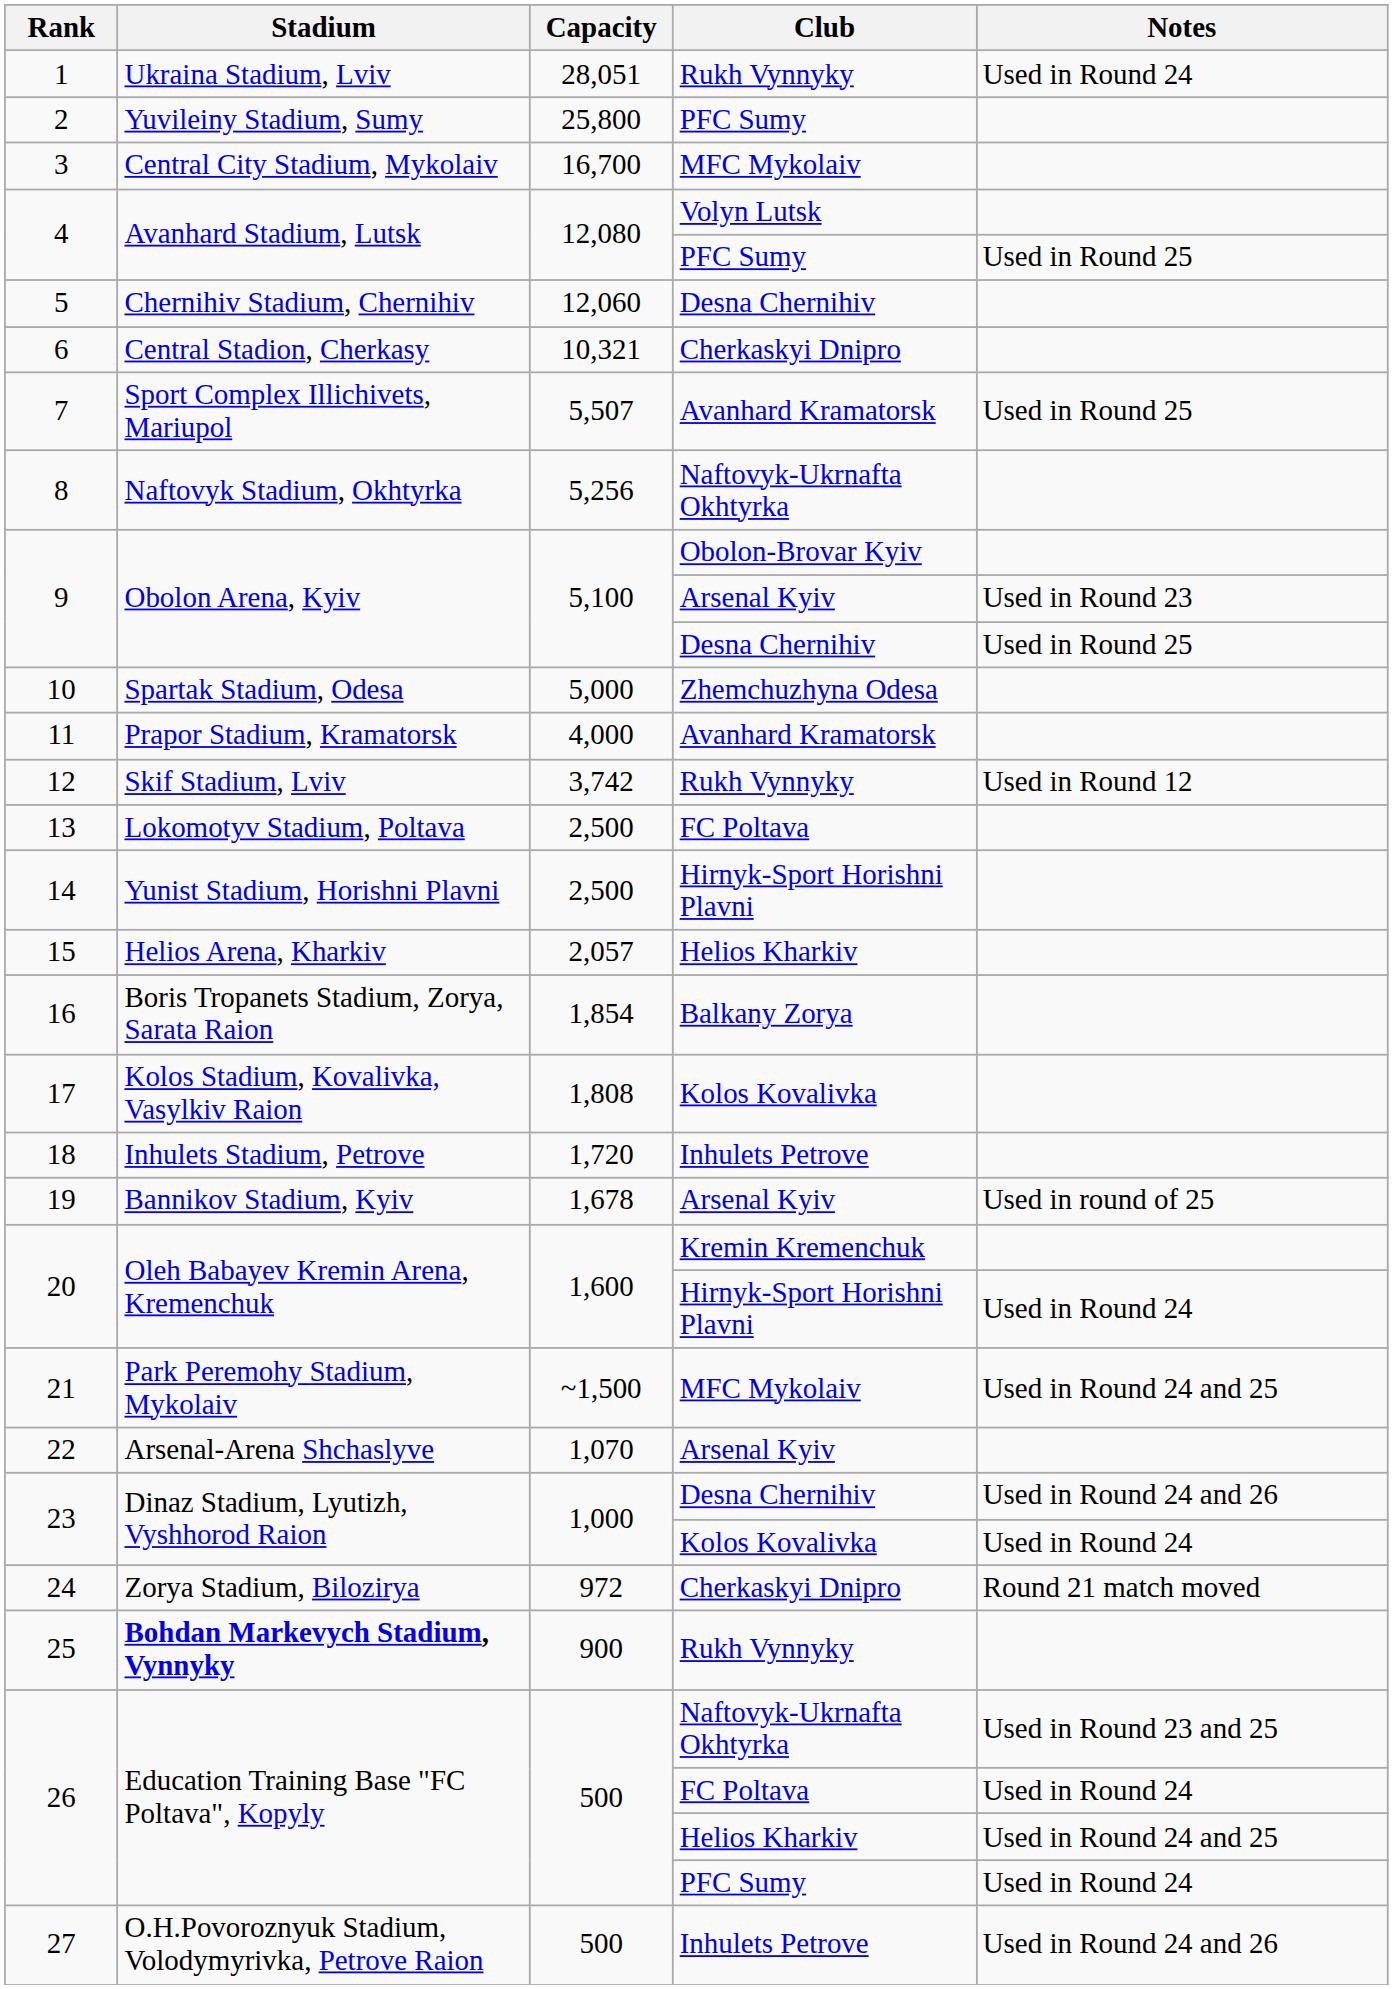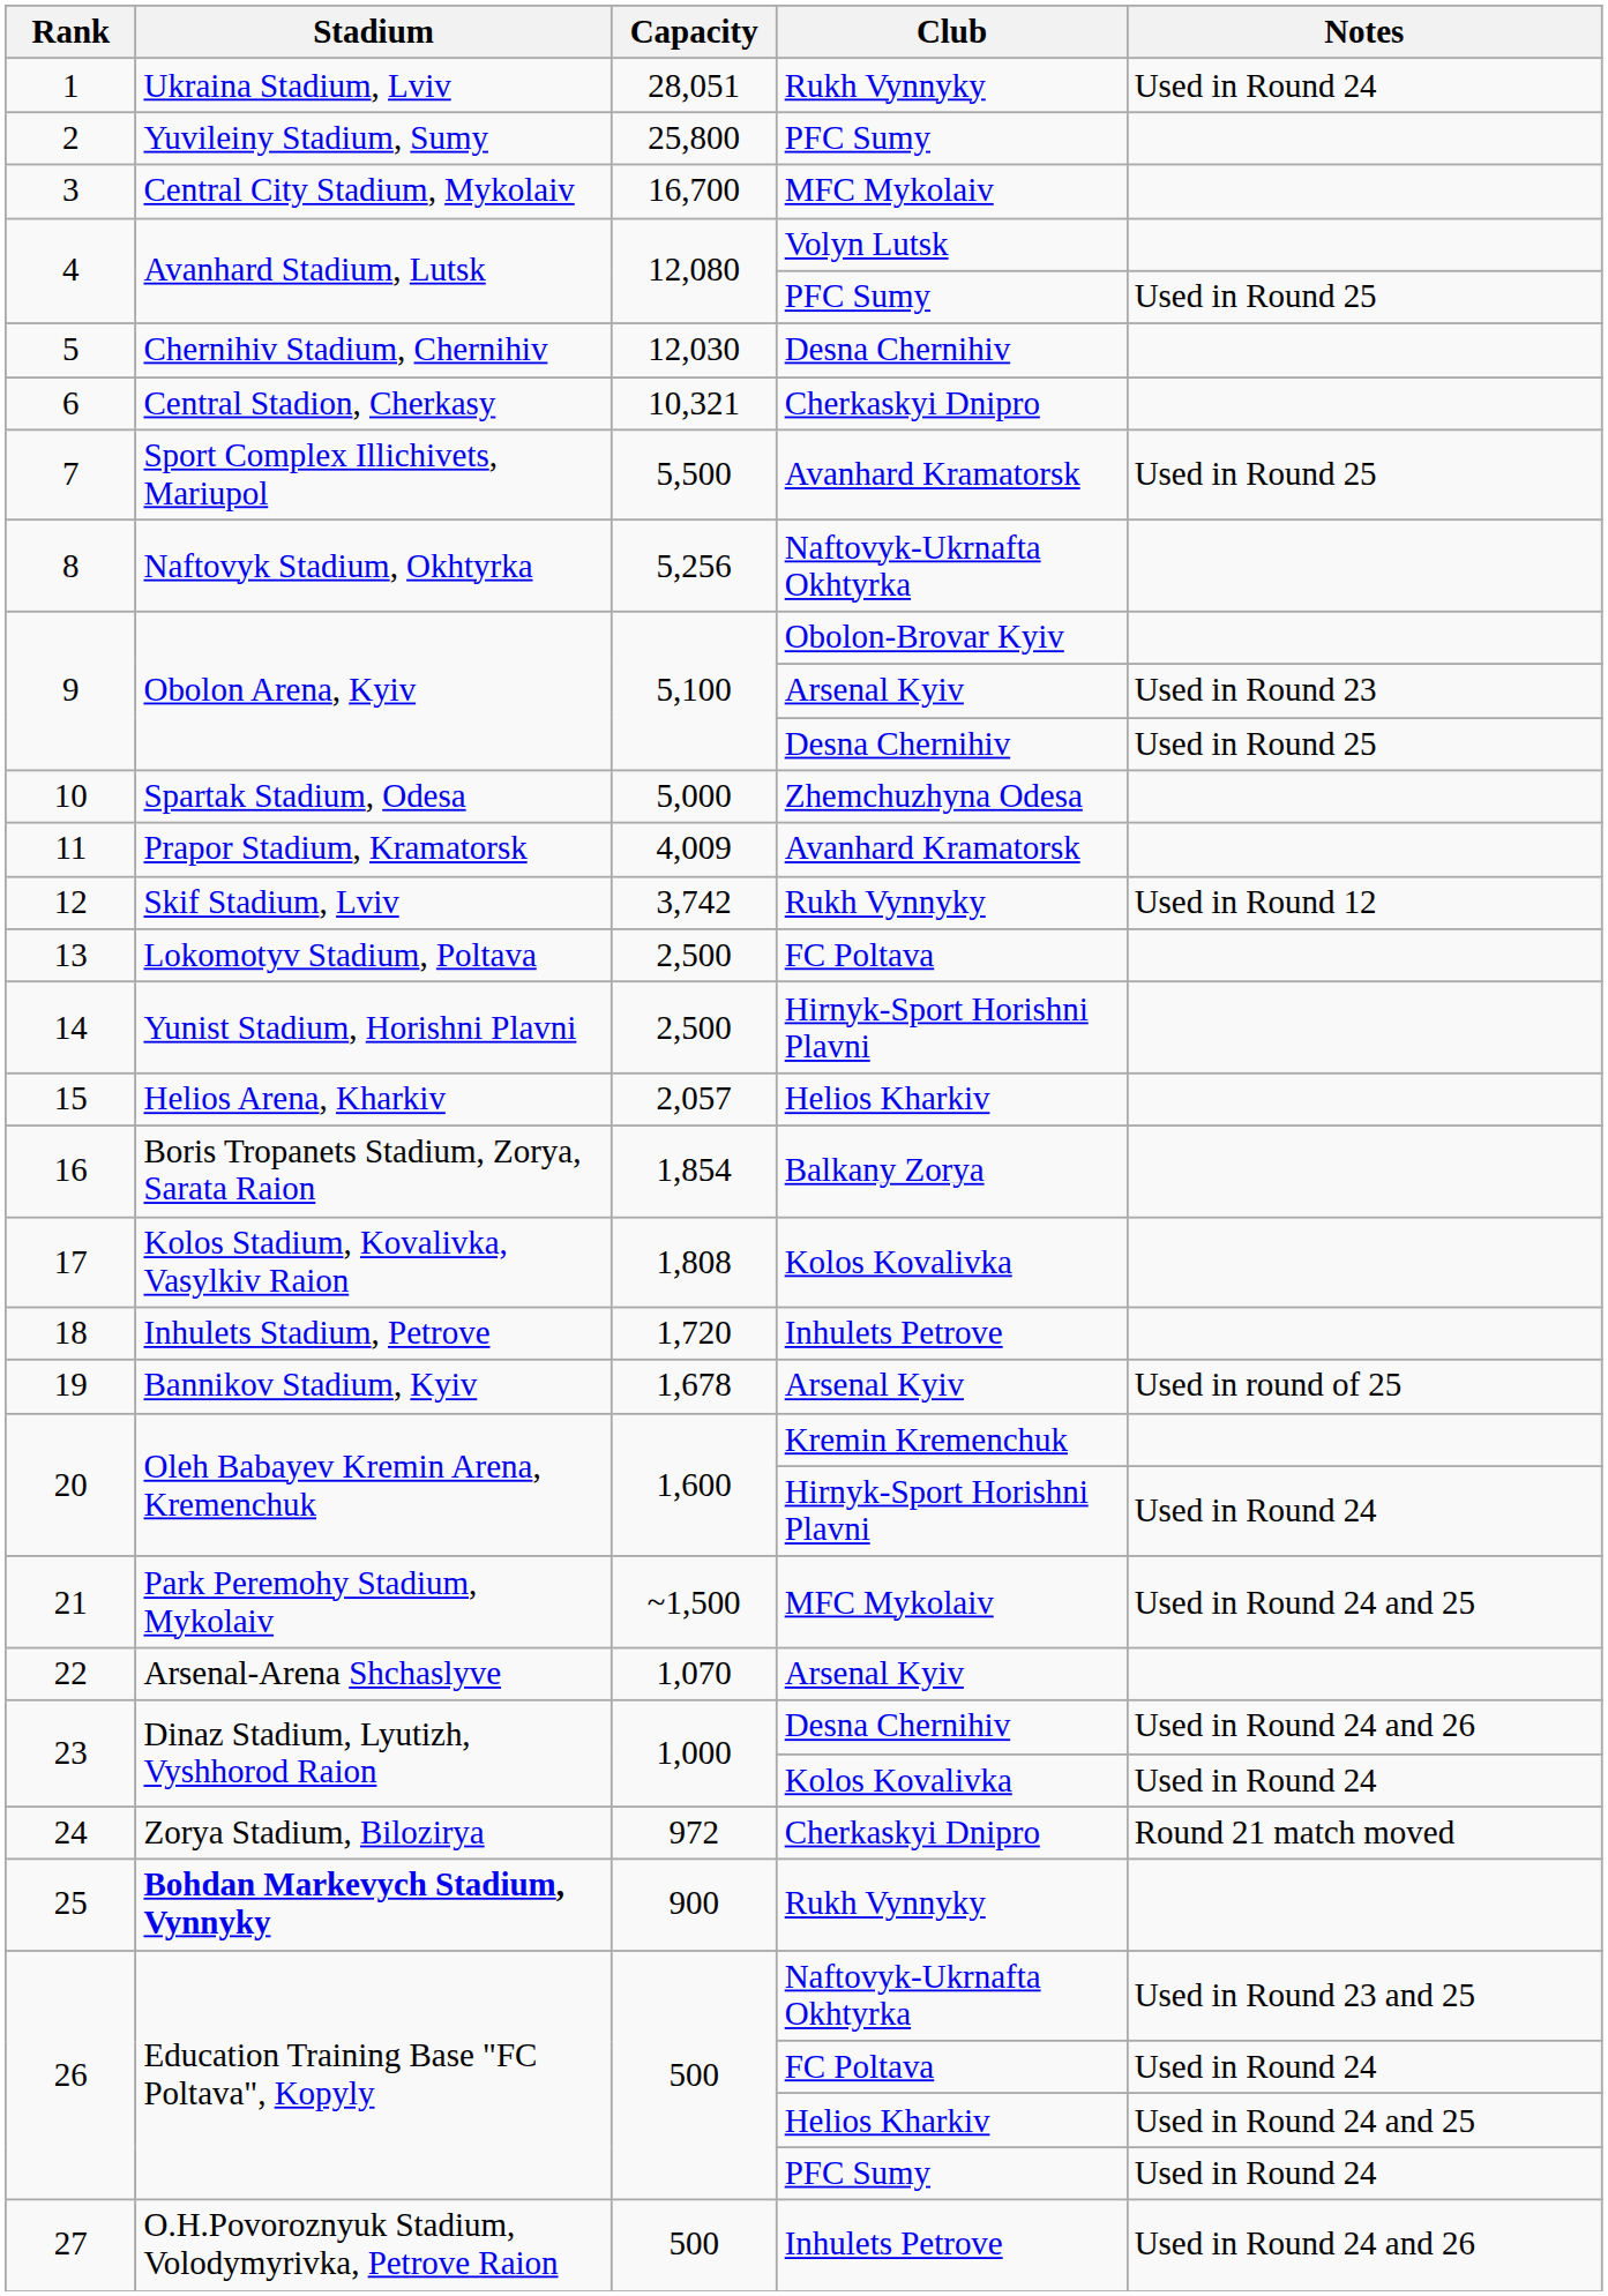 <table class="wikitable">
 <tr>
 <th width=55>Rank</th>
 <th width=220>Stadium</th>
 <th width=72>Capacity</th>
 <th width=160>Club</th>
 <th width=220>Notes</th>
 </tr>
 <tr>
 <td align=center>1</td>
 <td><a href='#'>Ukraina Stadium</a>, <a href='#'>Lviv</a></td>
 <td align=center>28,051</td>
 <td><a href='#'>Rukh Vynnyky</a></td>
 <td>Used in Round 24</td>
 </tr>
 <tr>
 <td align=center>2</td>
 <td><a href='#'>Yuvileiny Stadium</a>, <a href='#'>Sumy</a></td>
 <td align=center>25,800</td>
 <td><a href='#'>PFC Sumy</a></td>
 <td></td>
 </tr>
 <tr>
 <td align=center>3</td>
 <td><a href='#'>Central City Stadium</a>, <a href='#'>Mykolaiv</a></td>
 <td align=center>16,700</td>
 <td><a href='#'>MFC Mykolaiv</a></td>
 <td></td>
 </tr>
 <tr>
 <td align=center rowspan=2>4</td>
 <td rowspan=2><a href='#'>Avanhard Stadium</a>, <a href='#'>Lutsk</a></td>
 <td align=center rowspan=2>12,080</td>
 <td><a href='#'>Volyn Lutsk</a></td>
 <td></td>
 </tr>
 <tr>
 <td><a href='#'>PFC Sumy</a></td>
 <td>Used in Round 25</td>
 </tr>
 <tr>
 <td align=center>5</td>
 <td><a href='#'>Chernihiv Stadium</a>, <a href='#'>Chernihiv</a></td>
-<td align=center>12,060</td>
+<td align=center>12,030</td>
 <td><a href='#'>Desna Chernihiv</a></td>
 <td></td>
 </tr>
 <tr>
 <td align=center>6</td>
 <td><a href='#'>Central Stadion</a>, <a href='#'>Cherkasy</a></td>
 <td align=center>10,321</td>
 <td><a href='#'>Cherkaskyi Dnipro</a></td>
 <td></td>
 </tr>
 <tr>
 <td align=center>7</td>
 <td><a href='#'>Sport Complex Illichivets</a>, <a href='#'>Mariupol</a></td>
-<td align=center>5,507</td>
+<td align=center>5,500</td>
 <td><a href='#'>Avanhard Kramatorsk</a></td>
 <td>Used in Round 25</td>
 </tr>
 <tr>
 <td align=center>8</td>
 <td><a href='#'>Naftovyk Stadium</a>, <a href='#'>Okhtyrka</a></td>
 <td align=center>5,256</td>
 <td><a href='#'>Naftovyk-Ukrnafta Okhtyrka</a></td>
 <td></td>
 </tr>
 <tr>
 <td rowspan=3 align=center>9</td>
 <td rowspan=3><a href='#'>Obolon Arena</a>, <a href='#'>Kyiv</a></td>
 <td rowspan=3 align=center>5,100</td>
 <td><a href='#'>Obolon-Brovar Kyiv</a></td>
 <td></td>
 </tr>
 <tr>
 <td><a href='#'>Arsenal Kyiv</a></td>
 <td>Used in Round 23</td>
 </tr>
 <tr>
 <td><a href='#'>Desna Chernihiv</a></td>
 <td>Used in Round 25</td>
 </tr>
 <tr>
 <td align=center>10</td>
 <td><a href='#'>Spartak Stadium</a>, <a href='#'>Odesa</a></td>
 <td align=center>5,000</td>
 <td><a href='#'>Zhemchuzhyna Odesa</a></td>
 <td></td>
 </tr>
 <tr>
 <td align=center>11</td>
 <td><a href='#'>Prapor Stadium</a>, <a href='#'>Kramatorsk</a></td>
-<td align=center>4,000</td>
+<td align=center>4,009</td>
 <td><a href='#'>Avanhard Kramatorsk</a></td>
 <td></td>
 </tr>
 <tr>
 <td align=center>12</td>
 <td><a href='#'>Skif Stadium</a>, <a href='#'>Lviv</a></td>
 <td align=center>3,742</td>
 <td><a href='#'>Rukh Vynnyky</a></td>
 <td>Used in Round 12</td>
 </tr>
 <tr>
 <td align=center>13</td>
 <td><a href='#'>Lokomotyv Stadium</a>, <a href='#'>Poltava</a></td>
 <td align=center>2,500</td>
 <td><a href='#'>FC Poltava</a></td>
 <td></td>
 </tr>
 <tr>
 <td align=center>14</td>
 <td><a href='#'>Yunist Stadium</a>, <a href='#'>Horishni Plavni</a></td>
 <td align=center>2,500</td>
 <td><a href='#'>Hirnyk-Sport Horishni Plavni</a></td>
 <td></td>
 </tr>
 <tr>
 <td align=center>15</td>
 <td><a href='#'>Helios Arena</a>, <a href='#'>Kharkiv</a></td>
 <td align=center>2,057</td>
 <td><a href='#'>Helios Kharkiv</a></td>
 <td></td>
 </tr>
 <tr>
 <td align=center>16</td>
 <td>Boris Tropanets Stadium, Zorya, <a href='#'>Sarata Raion</a></td>
 <td align=center>1,854</td>
 <td><a href='#'>Balkany Zorya</a></td>
 <td></td>
 </tr>
 <tr>
 <td align=center>17</td>
 <td><a href='#'>Kolos Stadium</a>, <a href='#'>Kovalivka, Vasylkiv Raion</a></td>
 <td align=center>1,808</td>
 <td><a href='#'>Kolos Kovalivka</a></td>
 <td></td>
 </tr>
 <tr>
 <td align=center>18</td>
 <td><a href='#'>Inhulets Stadium</a>, <a href='#'>Petrove</a></td>
 <td align=center>1,720</td>
 <td><a href='#'>Inhulets Petrove</a></td>
 <td></td>
 </tr>
 <tr>
 <td align=center>19</td>
 <td><a href='#'>Bannikov Stadium</a>, <a href='#'>Kyiv</a></td>
 <td align=center>1,678</td>
 <td><a href='#'>Arsenal Kyiv</a></td>
 <td>Used in round of 25</td>
 </tr>
 <tr>
 <td rowspan=2 align=center>20</td>
 <td rowspan=2><a href='#'>Oleh Babayev Kremin Arena</a>, <a href='#'>Kremenchuk</a></td>
 <td rowspan=2 align=center>1,600</td>
 <td><a href='#'>Kremin Kremenchuk</a></td>
 <td></td>
 </tr>
 <tr>
 <td><a href='#'>Hirnyk-Sport Horishni Plavni</a></td>
 <td>Used in Round 24</td>
 </tr>
 <tr>
 <td align=center>21</td>
 <td><a href='#'>Park Peremohy Stadium</a>, <a href='#'>Mykolaiv</a></td>
 <td align=center>~1,500</td>
 <td><a href='#'>MFC Mykolaiv</a></td>
 <td>Used in Round 24 and 25</td>
 </tr>
 <tr>
 <td align=center>22</td>
 <td>Arsenal-Arena <a href='#'>Shchaslyve</a></td>
 <td align=center>1,070</td>
 <td><a href='#'>Arsenal Kyiv</a></td>
 <td></td>
 </tr>
 <tr>
 <td rowspan=2 align=center>23</td>
 <td rowspan=2>Dinaz Stadium, Lyutizh, <a href='#'>Vyshhorod Raion</a></td>
 <td rowspan=2 align=center>1,000</td>
 <td><a href='#'>Desna Chernihiv</a></td>
 <td>Used in Round 24 and 26</td>
 </tr>
 <tr>
 <td><a href='#'>Kolos Kovalivka</a></td>
 <td>Used in Round 24</td>
 </tr>
 <tr>
 <td align=center>24</td>
 <td>Zorya Stadium, <a href='#'>Bilozirya</a></td>
 <td align=center>972</td>
 <td><a href='#'>Cherkaskyi Dnipro</a></td>
 <td>Round 21 match moved</td>
 </tr>
 <tr>
 <td align=center>25</td>
 <td><strong><a href='#'>Bohdan Markevych Stadium</a>, <a href='#'>Vynnyky</a></strong></td>
 <td align=center>900</td>
 <td><a href='#'>Rukh Vynnyky</a></td>
 <td></td>
 </tr>
 <tr>
 <td rowspan=4 align=center>26</td>
 <td rowspan=4>Education Training Base "FC Poltava", <a href='#'>Kopyly</a></td>
 <td rowspan=4  align=center>500</td>
 <td><a href='#'>Naftovyk-Ukrnafta Okhtyrka</a></td>
 <td>Used in Round 23 and 25</td>
 </tr>
 <tr>
 <td><a href='#'>FC Poltava</a></td>
 <td>Used in Round 24</td>
 </tr>
 <tr>
 <td><a href='#'>Helios Kharkiv</a></td>
 <td>Used in Round 24 and 25</td>
 </tr>
 <tr>
 <td><a href='#'>PFC Sumy</a></td>
 <td>Used in Round 24</td>
 </tr>
 <tr>
 <td align=center>27</td>
 <td>O.H.Povoroznyuk Stadium, Volodymyrivka, <a href='#'>Petrove Raion</a></td>
 <td align=center>500</td>
 <td><a href='#'>Inhulets Petrove</a></td>
 <td>Used in Round 24 and 26</td>
 </tr>
 </table>
